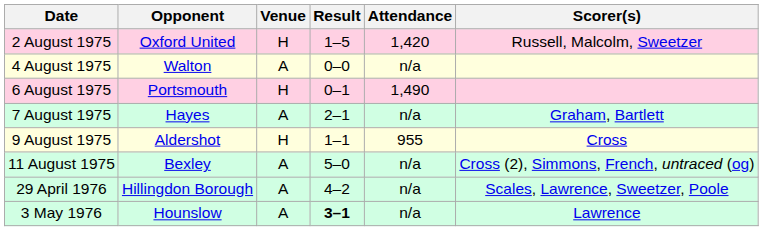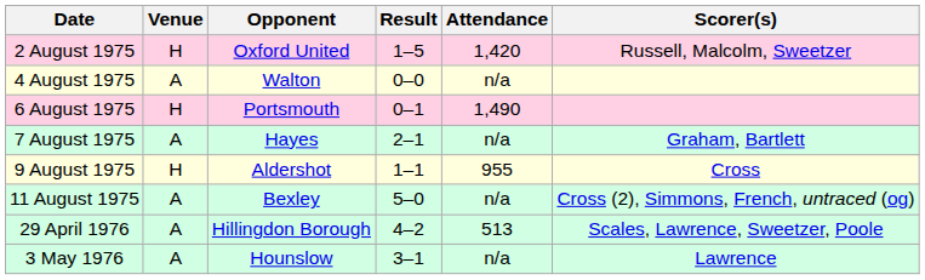 <table class="wikitable sortable" style="text-align:center;">
 <tr>
 <th>Date</th>
+<th>Venue</th>
 <th>Opponent</th>
-<th>Venue</th>
 <th>Result</th>
 <th>Attendance</th>
 <th>Scorer(s)</th>
 </tr>
 <tr style="background:#ffd0e3;">
 <td>2 August 1975</td>
+<td>H</td>
 <td><a href='#'>Oxford United</a></td>
-<td>H</td>
 <td>1–5</td>
 <td>1,420</td>
 <td>Russell, Malcolm, <a href='#'>Sweetzer</a></td>
 </tr>
 <tr style="background:#ffd;">
 <td>4 August 1975</td>
+<td>A</td>
 <td><a href='#'>Walton</a></td>
-<td>A</td>
 <td>0–0</td>
 <td>n/a</td>
 <td></td>
 </tr>
 <tr style="background:#ffd0e3;">
 <td>6 August 1975</td>
+<td>H</td>
 <td><a href='#'>Portsmouth</a></td>
-<td>H</td>
 <td>0–1</td>
 <td>1,490</td>
 <td></td>
 </tr>
 <tr style="background:#d0ffe3;">
 <td>7 August 1975</td>
+<td>A</td>
 <td><a href='#'>Hayes</a></td>
-<td>A</td>
 <td>2–1</td>
 <td>n/a</td>
 <td><a href='#'>Graham</a>, <a href='#'>Bartlett</a></td>
 </tr>
 <tr style="background:#ffd;">
 <td>9 August 1975</td>
+<td>H</td>
 <td><a href='#'>Aldershot</a></td>
-<td>H</td>
 <td>1–1</td>
 <td>955</td>
 <td><a href='#'>Cross</a></td>
 </tr>
 <tr style="background:#d0ffe3;">
 <td>11 August 1975</td>
+<td>A</td>
 <td><a href='#'>Bexley</a></td>
-<td>A</td>
 <td>5–0</td>
 <td>n/a</td>
 <td><a href='#'>Cross</a> (2), <a href='#'>Simmons</a>, <a href='#'>French</a>, <em>untraced</em> (<a href='#'>og</a>)</td>
 </tr>
 <tr style="background:#d0ffe3;">
 <td>29 April 1976</td>
+<td>A</td>
 <td><a href='#'>Hillingdon Borough</a></td>
-<td>A</td>
 <td>4–2</td>
-<td>n/a</td>
+<td>513</td>
 <td><a href='#'>Scales</a>, <a href='#'>Lawrence</a>, <a href='#'>Sweetzer</a>, <a href='#'>Poole</a></td>
 </tr>
 <tr style="background:#d0ffe3;">
 <td>3 May 1976</td>
+<td>A</td>
 <td><a href='#'>Hounslow</a></td>
-<td>A</td>
-<td><strong>3–1</strong></td>
+<td>3–1</td>
 <td>n/a</td>
 <td><a href='#'>Lawrence</a></td>
 </tr>
 </table>
